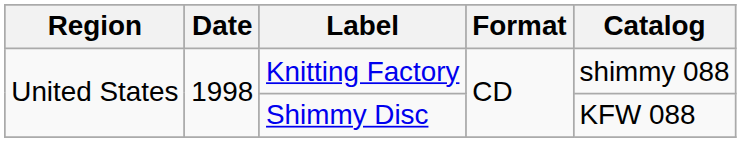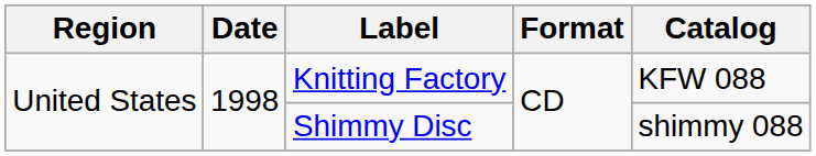 <table class="wikitable">
 <tr>
 <th>Region</th>
 <th>Date</th>
 <th>Label</th>
 <th>Format</th>
 <th>Catalog</th>
 </tr>
 <tr>
 <td rowspan="2">United States</td>
 <td rowspan="2">1998</td>
 <td><a href='#'>Knitting Factory</a></td>
 <td rowspan="2">CD</td>
-<td>shimmy 088</td>
+<td>KFW 088</td>
 </tr>
 <tr>
 <td><a href='#'>Shimmy Disc</a></td>
-<td>KFW 088</td>
+<td>shimmy 088</td>
 </tr>
 </table>
